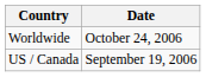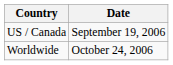 <table class="wikitable">
 <tr>
 <th>Country</th>
 <th>Date</th>
 </tr>
 <tr>
+<td>US / Canada</td>
+<td>September 19, 2006</td>
+</tr>
+<tr>
 <td>Worldwide</td>
 <td>October 24, 2006</td>
 </tr>
-<tr>
-<td>US / Canada</td>
-<td>September 19, 2006</td>
-</tr>
 </table>
